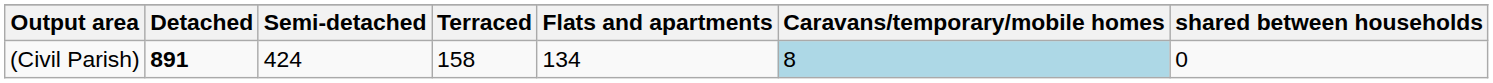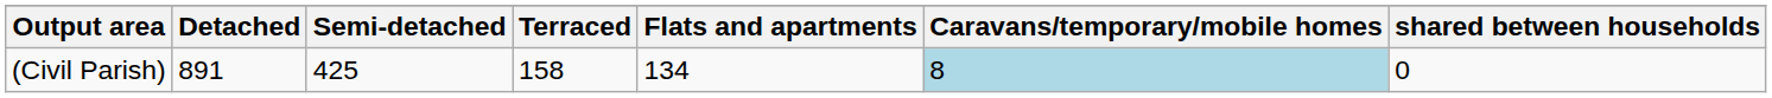 <table class="wikitable">
 <tr>
 </tr>
 <tr>
 <th>Output area</th>
 <th>Detached</th>
 <th>Semi-detached</th>
 <th>Terraced</th>
 <th>Flats and apartments</th>
 <th>Caravans/temporary/mobile homes</th>
 <th>shared between households</th>
 </tr>
 <tr>
 <td>(Civil Parish)</td>
-<td><strong>891</strong></td>
-<td>424</td>
+<td>891</td>
+<td>425</td>
 <td>158</td>
 <td>134</td>
 <td style="background: lightblue;">8</td>
 <td>0</td>
 </tr>
 </table>
